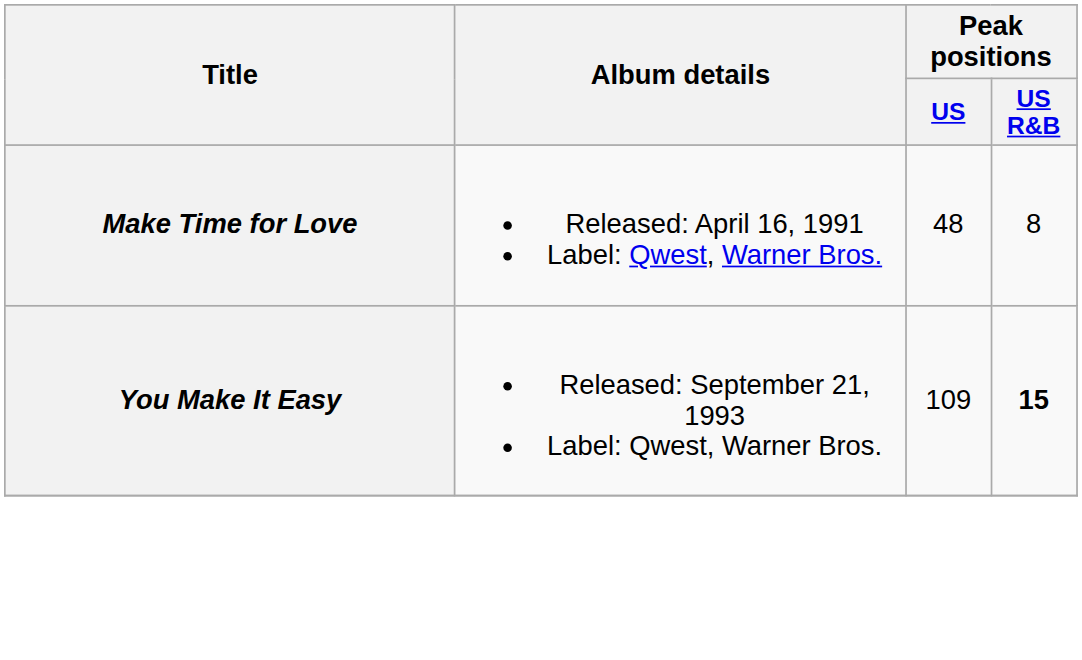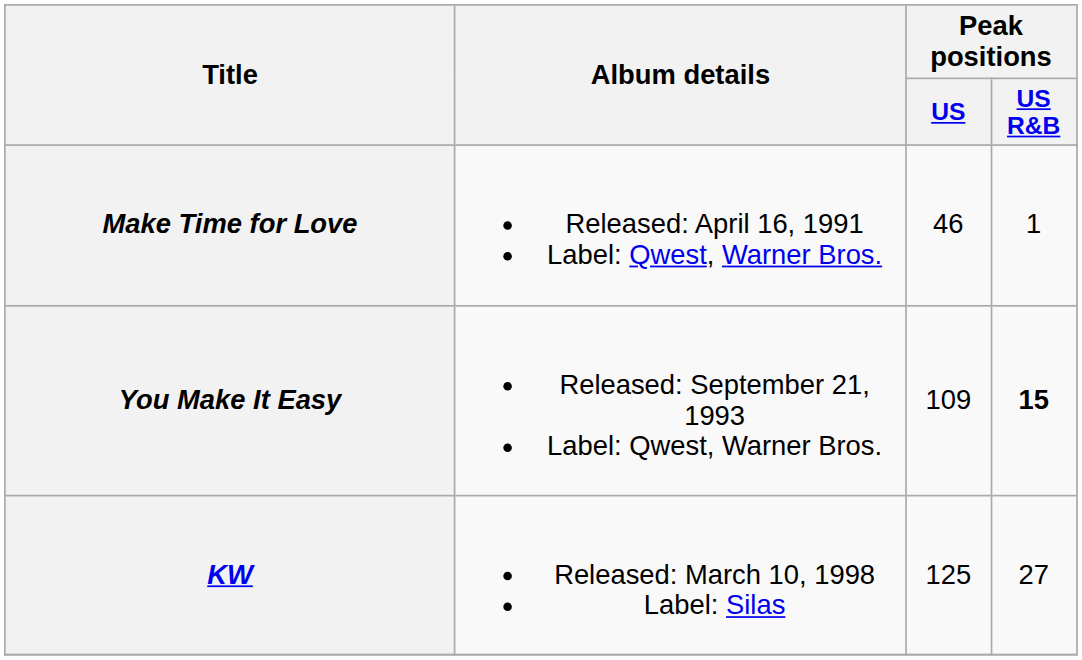 <table class="wikitable plainrowheaders" style="text-align:center;" border="1">
 <tr>
 <th scope="col" rowspan="2" style="width:16em;">Title</th>
 <th scope="col" rowspan="2" style="width:16em;">Album details</th>
 <th scope="col" colspan="2">Peak positions</th>
 </tr>
 <tr>
 <th scope="col" style="width:3em;font-size:90%;"><a href='#'>US</a><br></th>
 <th scope="col" style="width:3em;font-size:90%;"><a href='#'>US<br>R&B</a><br></th>
 </tr>
 <tr>
 <th scope="row"><em>Make Time for Love</em></th>
 <td><br><ul><li>Released: April 16, 1991</li><li>Label: <a href='#'>Qwest</a>, <a href='#'>Warner Bros.</a></li></ul></td>
-<td align="center">48</td>
-<td align="center">8</td>
+<td align="center">46</td>
+<td align="center">1</td>
 </tr>
 <tr>
 <th scope="row"><em>You Make It Easy</em></th>
 <td><br><ul><li>Released: September 21, 1993</li><li>Label: Qwest, Warner Bros.</li></ul></td>
 <td align="center">109</td>
 <td align="center"><strong>15</strong></td>
 </tr>
 <tr>
+<th scope="row"><em><a href='#'>KW</a></em></th>
+<td><br><ul><li>Released: March 10, 1998</li><li>Label: <a href='#'>Silas</a></li></ul></td>
+<td align="center">125</td>
+<td align="center">27</td>
+</tr>
+<tr>
 </tr>
 </table>
